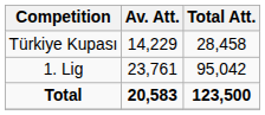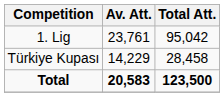 <table class="wikitable" style="text-align: center">
 <tr>
 <th>Competition</th>
 <th>Av. Att.</th>
 <th>Total Att.</th>
 </tr>
 <tr>
+<td>1. Lig</td>
+<td>23,761</td>
+<td>95,042</td>
+</tr>
+<tr>
 <td>Türkiye Kupası</td>
 <td>14,229</td>
 <td>28,458</td>
-</tr>
-<tr>
-<td>1. Lig</td>
-<td>23,761</td>
-<td>95,042</td>
 </tr>
 <tr>
 <td><strong>Total</strong></td>
 <td><strong>20,583</strong></td>
 <td><strong>123,500</strong></td>
 </tr>
 <tr>
 </tr>
 </table>
